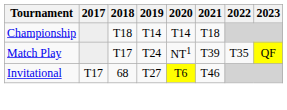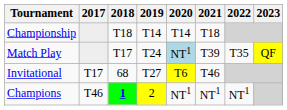 <table class="wikitable" style="text-align:center;">
 <tr>
 <th>Tournament</th>
 <th>2017</th>
 <th>2018</th>
 <th>2019</th>
 <th>2020</th>
 <th>2021</th>
 <th>2022</th>
 <th>2023</th>
 </tr>
 <tr>
 <td align="left"><a href='#'>Championship</a></td>
 <td style="background:#eeeeee;"></td>
 <td>T18</td>
 <td>T14</td>
 <td>T14</td>
 <td>T18</td>
 <td colspan=2 style="background:#D3D3D3;"></td>
 </tr>
 <tr>
 <td align="left"><a href='#'>Match Play</a></td>
 <td style="background:#eeeeee;"></td>
 <td>T17</td>
 <td>T24</td>
-<td>NT<sup>1</sup></td>
+<td style="background: lightblue;">NT<sup>1</sup></td>
 <td>T39</td>
 <td>T35</td>
 <td style="background:yellow;">QF</td>
 </tr>
 <tr>
 <td align="left"><a href='#'>Invitational</a></td>
 <td>T17</td>
 <td>68</td>
 <td>T27</td>
 <td style="background:yellow;">T6</td>
 <td>T46</td>
 <td colspan=2 style="background:#D3D3D3;"></td>
 </tr>
+<tr>
+<td align="left"><a href='#'>Champions</a></td>
+<td>T46</td>
+<td style="background:lime;"><strong><a href='#'>1</a></strong></td>
+<td style="background:yellow;">2</td>
+<td>NT<sup>1</sup></td>
+<td>NT<sup>1</sup></td>
+<td>NT<sup>1</sup></td>
+<td colspan=1 style="background:#D3D3D3;"></td>
+</tr>
 </table>
